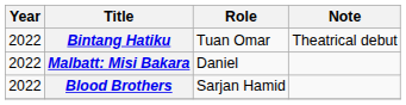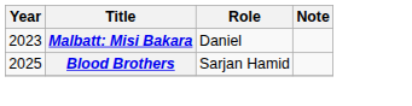 <table class="wikitable">
 <tr>
 <th>Year</th>
 <th>Title</th>
 <th>Role</th>
 <th>Note</th>
 </tr>
 <tr>
-<td>2022</td>
-<th><em><a href='#'>Bintang Hatiku</a></em></th>
-<td>Tuan Omar</td>
-<td>Theatrical debut</td>
-</tr>
-<tr>
-<td>2022</td>
+<td>2023</td>
 <th><em><a href='#'>Malbatt: Misi Bakara</a></em></th>
 <td>Daniel</td>
 <td></td>
 </tr>
 <tr>
-<td>2022</td>
+<td>2025</td>
 <th><em><a href='#'>Blood Brothers</a></em></th>
 <td>Sarjan Hamid</td>
 <td></td>
 </tr>
 <tr>
 </tr>
 </table>
